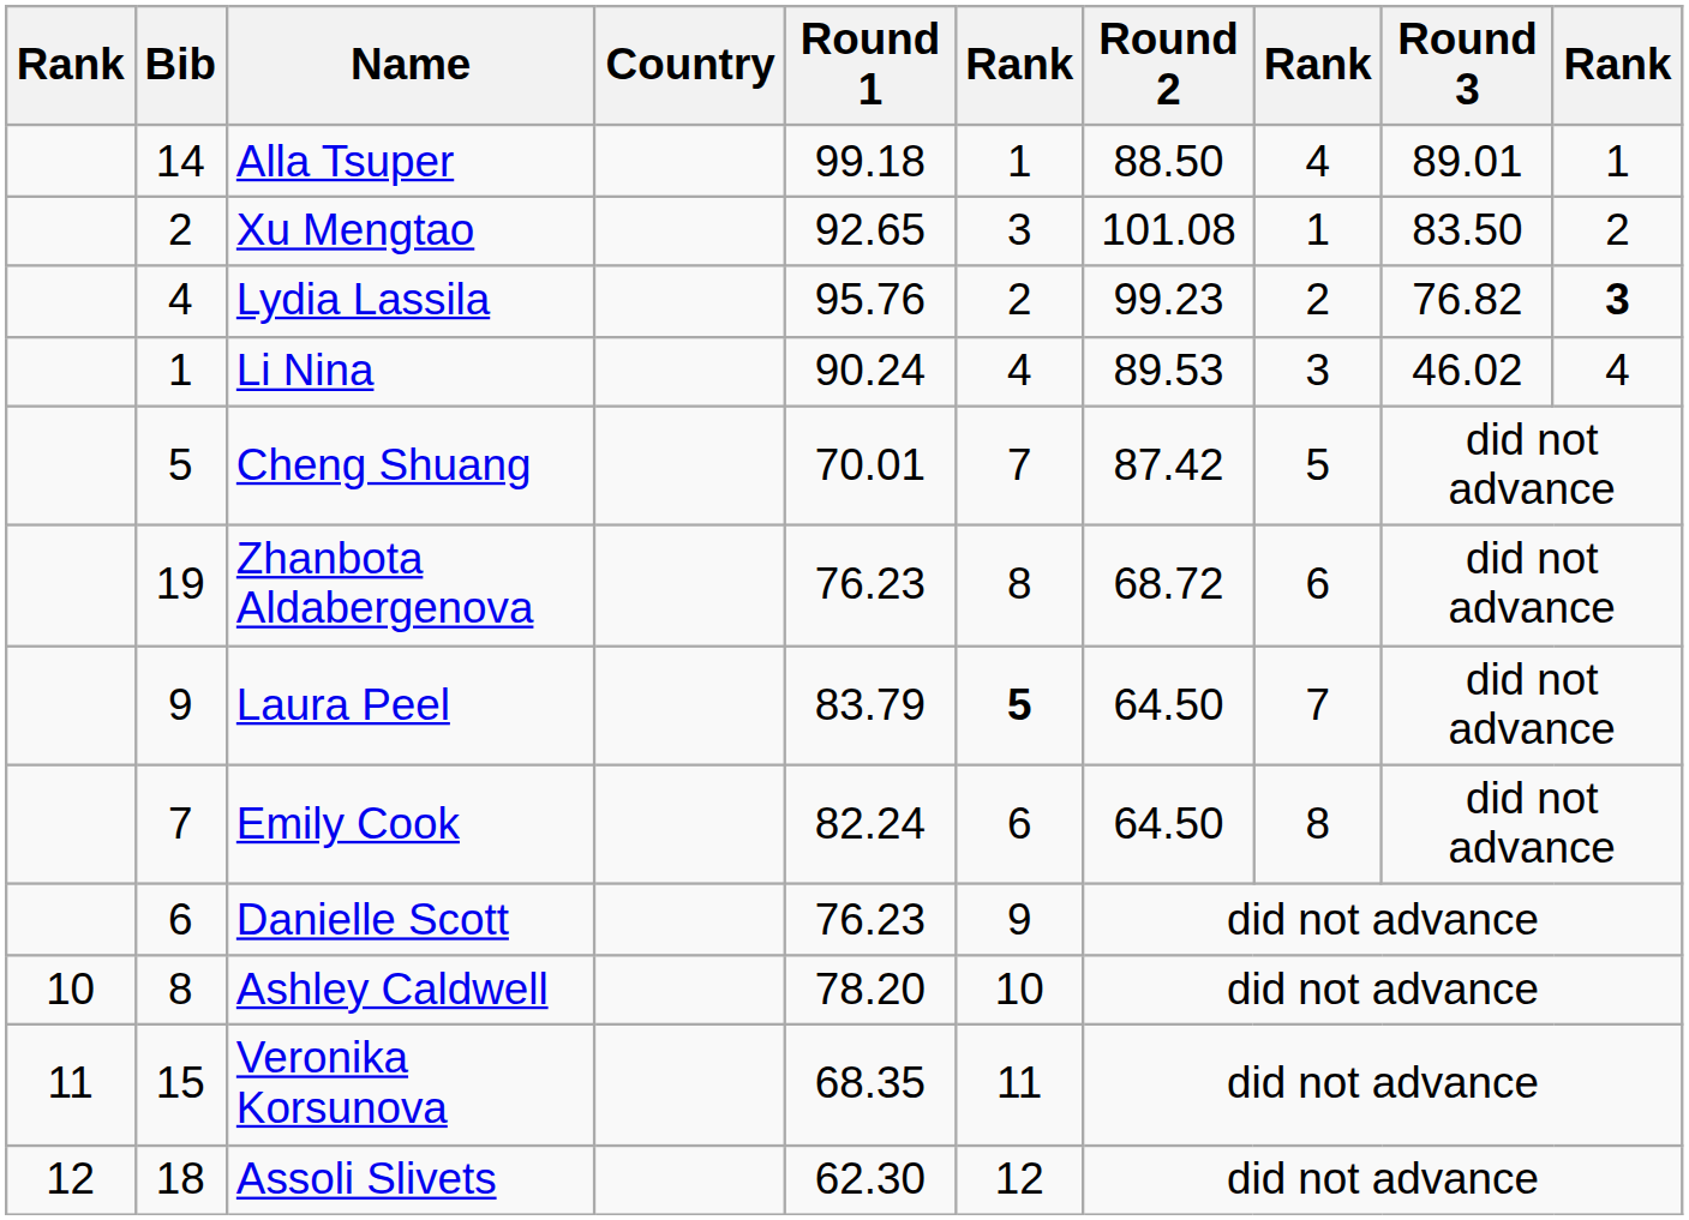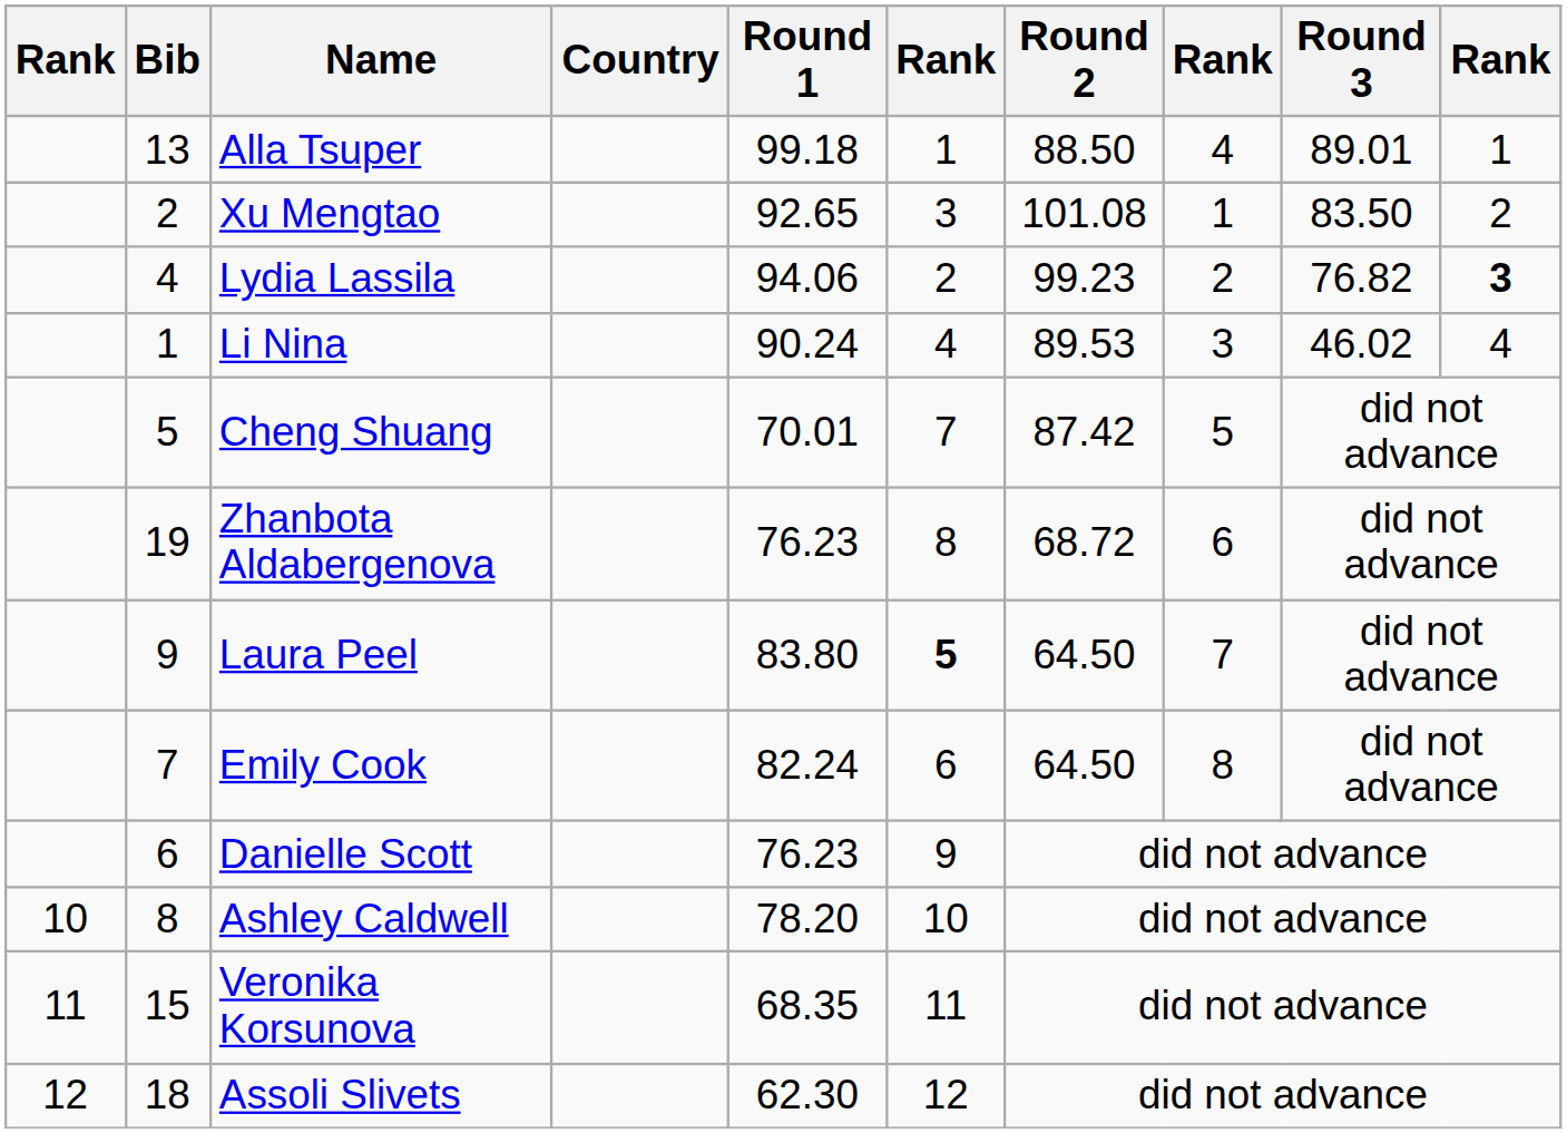 <table class="wikitable sortable" style="text-align:center">
 <tr>
 <th>Rank</th>
 <th>Bib</th>
 <th>Name</th>
 <th>Country</th>
 <th>Round 1</th>
 <th>Rank</th>
 <th>Round 2</th>
 <th>Rank</th>
 <th>Round 3</th>
 <th>Rank</th>
 </tr>
 <tr>
 <td></td>
-<td>14</td>
+<td>13</td>
 <td align=left><a href='#'>Alla Tsuper</a></td>
 <td align=left></td>
 <td>99.18</td>
 <td>1</td>
 <td>88.50</td>
 <td>4</td>
 <td>89.01</td>
 <td>1</td>
 </tr>
 <tr>
 <td></td>
 <td>2</td>
 <td align=left><a href='#'>Xu Mengtao</a></td>
 <td align=left></td>
 <td>92.65</td>
 <td>3</td>
 <td>101.08</td>
 <td>1</td>
 <td>83.50</td>
 <td>2</td>
 </tr>
 <tr>
 <td></td>
 <td>4</td>
 <td align=left><a href='#'>Lydia Lassila</a></td>
 <td align=left></td>
-<td>95.76</td>
+<td>94.06</td>
 <td>2</td>
 <td>99.23</td>
 <td>2</td>
 <td>76.82</td>
 <td><strong>3</strong></td>
 </tr>
 <tr>
 <td></td>
 <td>1</td>
 <td align=left><a href='#'>Li Nina</a></td>
 <td align=left></td>
 <td>90.24</td>
 <td>4</td>
 <td>89.53</td>
 <td>3</td>
 <td>46.02</td>
 <td>4</td>
 </tr>
 <tr>
 <td></td>
 <td>5</td>
 <td align=left><a href='#'>Cheng Shuang</a></td>
 <td align=left></td>
 <td>70.01</td>
 <td>7</td>
 <td>87.42</td>
 <td>5</td>
 <td colspan="2">did not advance</td>
 </tr>
 <tr>
 <td></td>
 <td>19</td>
 <td align=left><a href='#'>Zhanbota Aldabergenova</a></td>
 <td align=left></td>
 <td>76.23</td>
 <td>8</td>
 <td>68.72</td>
 <td>6</td>
 <td colspan="2">did not advance</td>
 </tr>
 <tr>
 <td></td>
 <td>9</td>
 <td align=left><a href='#'>Laura Peel</a></td>
 <td align=left></td>
-<td>83.79</td>
+<td>83.80</td>
 <td><strong>5</strong></td>
 <td>64.50</td>
 <td>7</td>
 <td colspan="2">did not advance</td>
 </tr>
 <tr>
 <td></td>
 <td>7</td>
 <td align=left><a href='#'>Emily Cook</a></td>
 <td align=left></td>
 <td>82.24</td>
 <td>6</td>
 <td>64.50</td>
 <td>8</td>
 <td colspan="2">did not advance</td>
 </tr>
 <tr>
 <td></td>
 <td>6</td>
 <td align=left><a href='#'>Danielle Scott</a></td>
 <td align=left></td>
 <td>76.23</td>
 <td>9</td>
 <td colspan="4">did not advance</td>
 </tr>
 <tr>
 <td>10</td>
 <td>8</td>
 <td align=left><a href='#'>Ashley Caldwell</a></td>
 <td align=left></td>
 <td>78.20</td>
 <td>10</td>
 <td colspan="4">did not advance</td>
 </tr>
 <tr>
 <td>11</td>
 <td>15</td>
 <td align=left><a href='#'>Veronika Korsunova</a></td>
 <td align=left></td>
 <td>68.35</td>
 <td>11</td>
 <td colspan="4">did not advance</td>
 </tr>
 <tr>
 <td>12</td>
 <td>18</td>
 <td align=left><a href='#'>Assoli Slivets</a></td>
 <td align=left></td>
 <td>62.30</td>
 <td>12</td>
 <td colspan="4">did not advance</td>
 </tr>
 </table>
